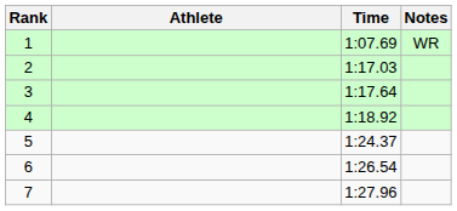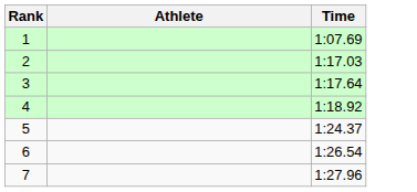 <table class="wikitable" style="text-align:center">
 <tr>
 <th>Rank</th>
 <th Style="width:18em">Athlete</th>
 <th>Time</th>
-<th>Notes</th>
 </tr>
 <tr style="background:#cfc">
 <td>1</td>
 <td style="text-align:left"></td>
 <td>1:07.69</td>
-<td>WR</td>
 </tr>
 <tr style="background:#cfc">
 <td>2</td>
 <td style="text-align:left"></td>
 <td>1:17.03</td>
-<td></td>
 </tr>
 <tr style="background:#cfc">
 <td>3</td>
 <td style="text-align:left"></td>
 <td>1:17.64</td>
-<td></td>
 </tr>
 <tr style="background:#cfc">
 <td>4</td>
 <td style="text-align:left"></td>
 <td>1:18.92</td>
-<td></td>
 </tr>
 <tr>
 <td>5</td>
 <td style="text-align:left"></td>
 <td>1:24.37</td>
-<td></td>
 </tr>
 <tr>
 <td>6</td>
 <td style="text-align:left"></td>
 <td>1:26.54</td>
-<td></td>
 </tr>
 <tr>
 <td>7</td>
 <td style="text-align:left"></td>
 <td>1:27.96</td>
-<td></td>
 </tr>
 </table>
